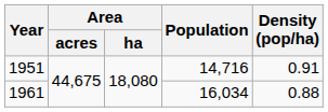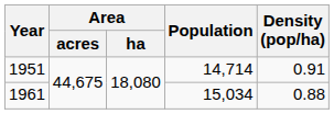 <table class="wikitable">
 <tr>
 <th rowspan="2">Year</th>
 <th colspan="2">Area</th>
 <th rowspan="2">Population<br></th>
 <th rowspan="2">Density<br>(pop/ha)</th>
 </tr>
 <tr>
 <th>acres</th>
 <th>ha</th>
 </tr>
 <tr>
 <td>1951</td>
 <td style="text-align:right;" rowspan="2">44,675</td>
 <td style="text-align:right;" rowspan="2">18,080</td>
-<td style="text-align:right;">14,716</td>
+<td style="text-align:right;">14,714</td>
 <td style="text-align:right;">0.91</td>
 </tr>
 <tr>
 <td>1961</td>
-<td style="text-align:right;">16,034</td>
+<td style="text-align:right;">15,034</td>
 <td style="text-align:right;">0.88</td>
 </tr>
 </table>
